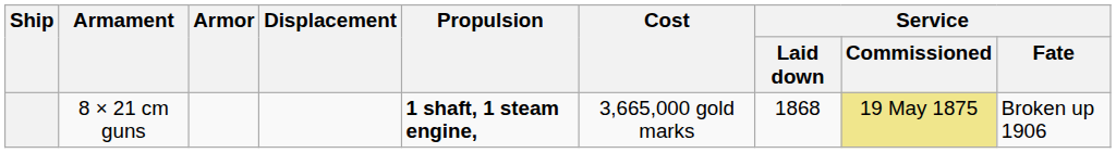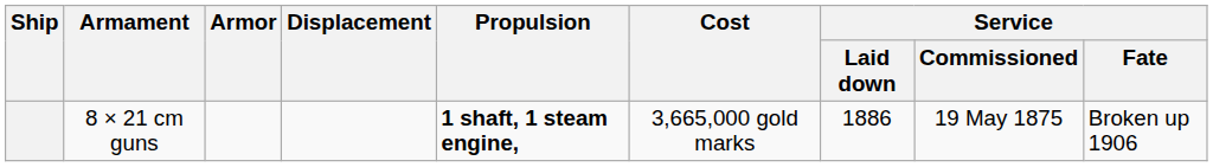 <table class="wikitable plainrowheaders" style="text-align: center">
 <tr valign="top">
 <th scope="col" rowspan="2">Ship</th>
 <th scope="col" rowspan="2">Armament</th>
 <th scope="col" rowspan="2">Armor</th>
 <th scope="col" rowspan="2">Displacement</th>
 <th scope="col" rowspan="2">Propulsion</th>
 <th scope="col" rowspan="2">Cost</th>
 <th scope="col" colspan="3">Service</th>
 </tr>
 <tr valign="top">
 <th scope="col">Laid down</th>
 <th scope="col">Commissioned</th>
 <th scope="col">Fate</th>
 </tr>
 <tr valign="top">
 <th scope="row"></th>
 <td>8 × 21 cm guns</td>
 <td></td>
 <td></td>
 <td style="text-align: left;"><strong>1 shaft, 1 steam engine, </strong></td>
 <td>3,665,000 gold marks</td>
-<td>1868</td>
-<td style="background: khaki;">19 May 1875</td>
+<td>1886</td>
+<td>19 May 1875</td>
 <td style="text-align: left;">Broken up 1906</td>
 </tr>
 </table>
